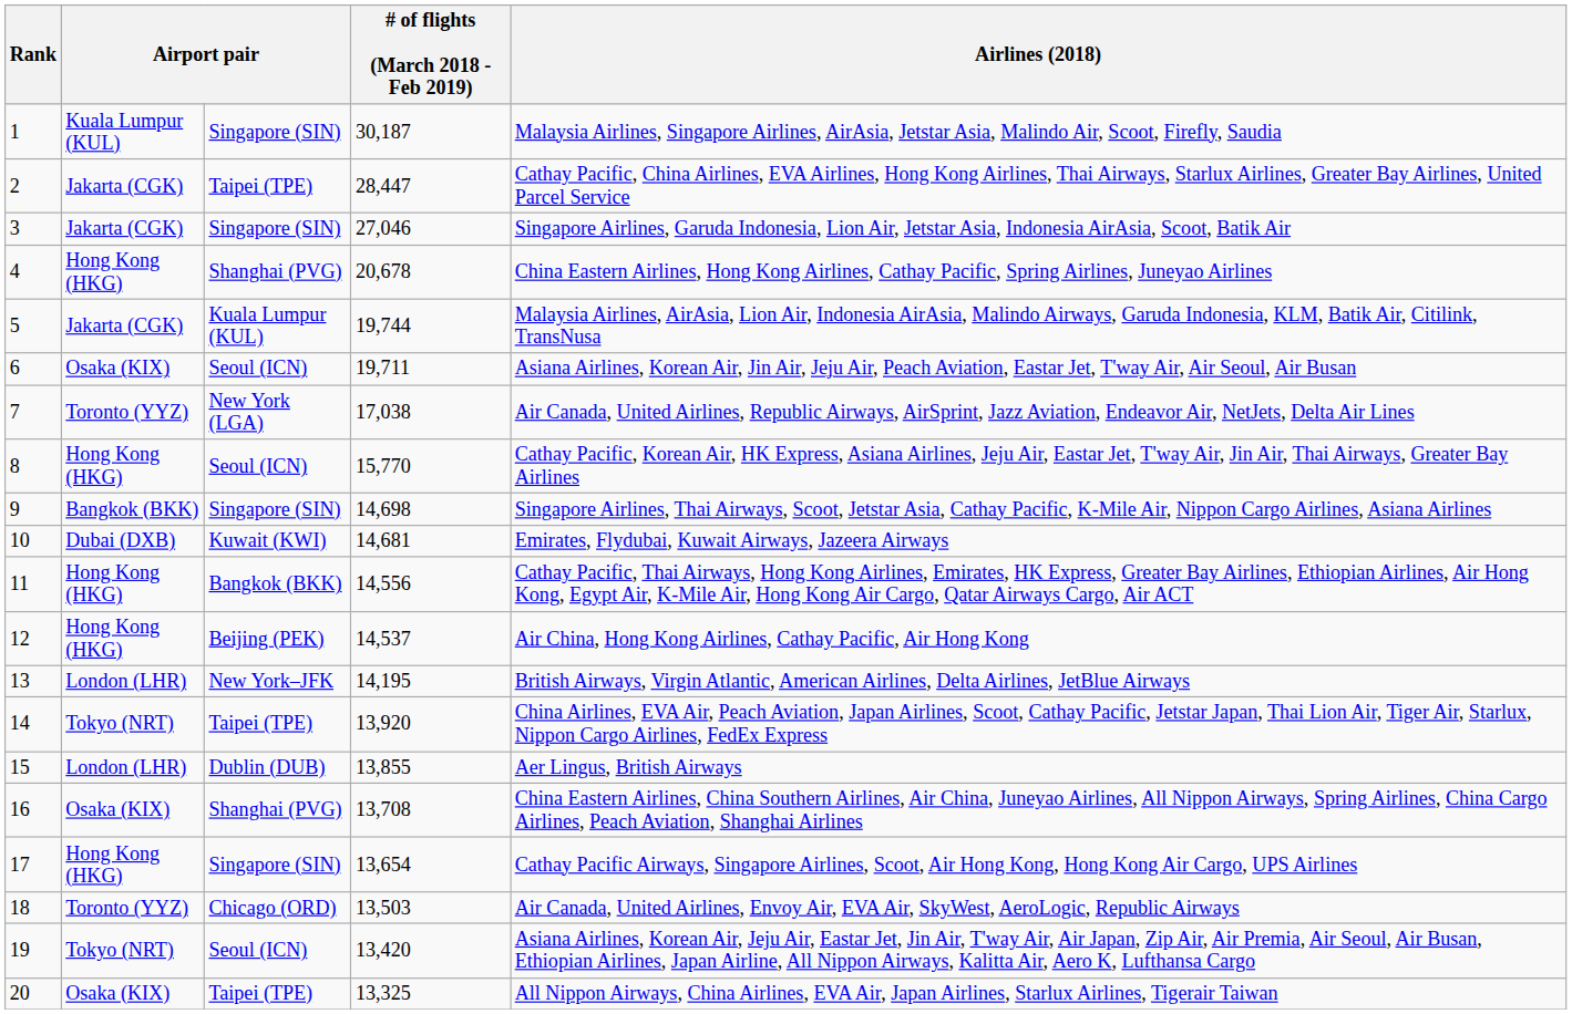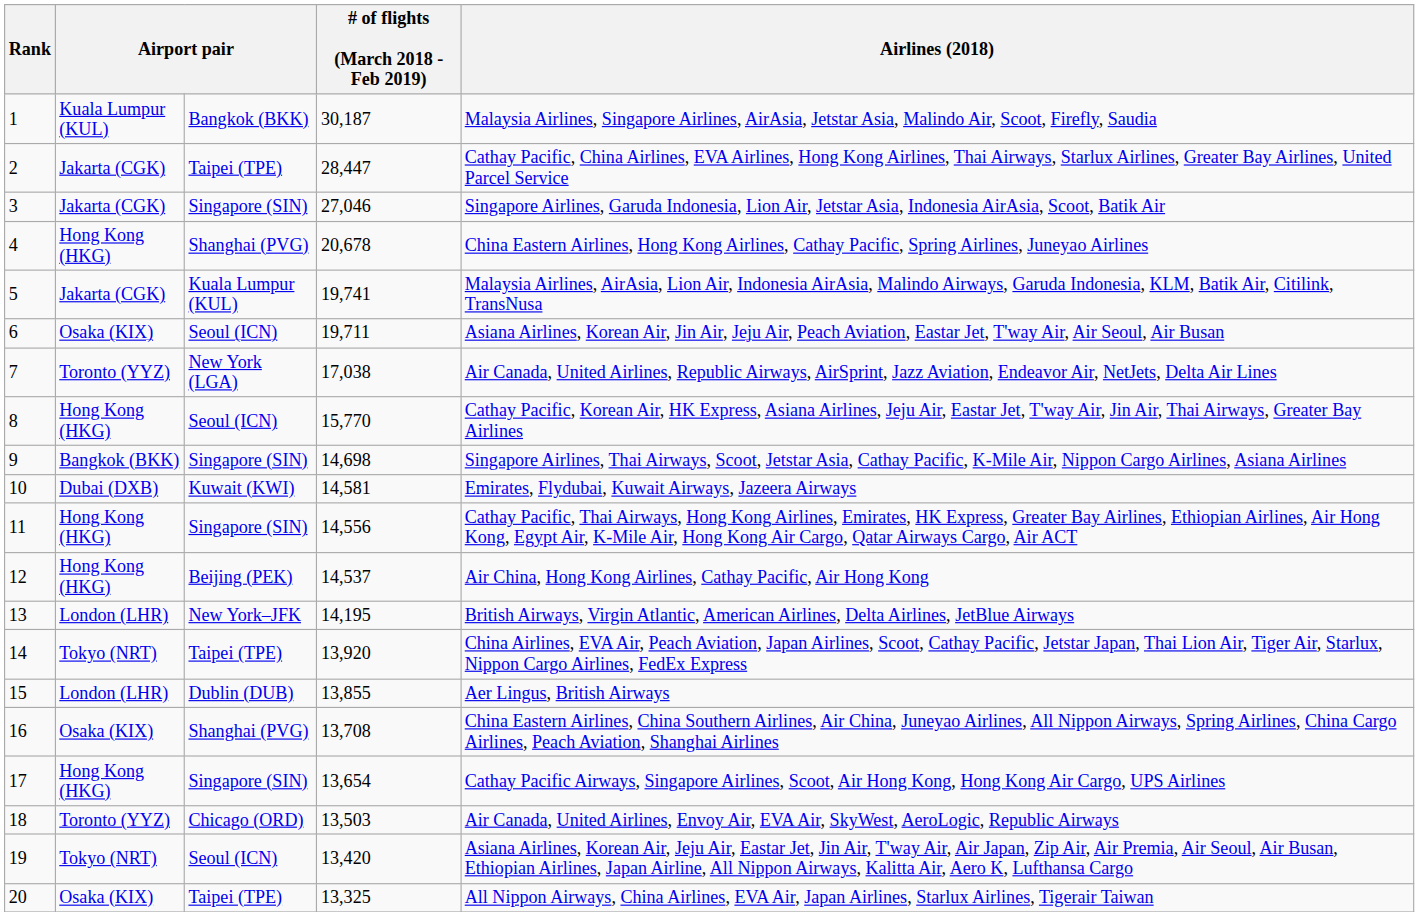 <table class="wikitable sortable">
 <tr style="background:lightgrey;">
 <th scope="col">Rank</th>
 <th colspan="2" scope="col">Airport pair</th>
 <th scope="col"># of flights<br><br>(March 2018 - Feb 2019)</th>
 <th scope="col" class="unsortable">Airlines (2018)</th>
 </tr>
 <tr>
 <td>1</td>
 <td> <a href='#'>Kuala Lumpur (KUL)</a></td>
-<td> <a href='#'>Singapore (SIN)</a></td>
+<td> <a href='#'>Bangkok (BKK)</a></td>
 <td>30,187</td>
 <td><a href='#'>Malaysia Airlines</a>, <a href='#'>Singapore Airlines</a>, <a href='#'>AirAsia</a>, <a href='#'>Jetstar Asia</a>, <a href='#'>Malindo Air</a>, <a href='#'>Scoot</a>, <a href='#'>Firefly</a>, <a href='#'>Saudia</a></td>
 </tr>
 <tr>
 <td>2</td>
 <td> <a href='#'>Jakarta (CGK)</a></td>
 <td> <a href='#'>Taipei (TPE)</a></td>
 <td>28,447</td>
 <td><a href='#'>Cathay Pacific</a>, <a href='#'>China Airlines</a>, <a href='#'>EVA Airlines</a>, <a href='#'>Hong Kong Airlines</a>, <a href='#'>Thai Airways</a>, <a href='#'>Starlux Airlines</a>, <a href='#'>Greater Bay Airlines</a>, <a href='#'>United Parcel Service</a></td>
 </tr>
 <tr>
 <td>3</td>
 <td> <a href='#'>Jakarta (CGK)</a></td>
 <td> <a href='#'>Singapore (SIN)</a></td>
 <td>27,046</td>
 <td><a href='#'>Singapore Airlines</a>, <a href='#'>Garuda Indonesia</a>, <a href='#'>Lion Air</a>, <a href='#'>Jetstar Asia</a>, <a href='#'>Indonesia AirAsia</a>, <a href='#'>Scoot</a>, <a href='#'>Batik Air</a></td>
 </tr>
 <tr>
 <td>4</td>
 <td> <a href='#'>Hong Kong (HKG)</a></td>
 <td> <a href='#'>Shanghai (PVG)</a></td>
 <td>20,678</td>
 <td><a href='#'>China Eastern Airlines</a>, <a href='#'>Hong Kong Airlines</a>, <a href='#'>Cathay Pacific</a>, <a href='#'>Spring Airlines</a>, <a href='#'>Juneyao Airlines</a></td>
 </tr>
 <tr>
 <td>5</td>
 <td> <a href='#'>Jakarta (CGK)</a></td>
 <td> <a href='#'>Kuala Lumpur (KUL)</a></td>
-<td>19,744</td>
+<td>19,741</td>
 <td><a href='#'>Malaysia Airlines</a>, <a href='#'>AirAsia</a>, <a href='#'>Lion Air</a>, <a href='#'>Indonesia AirAsia</a>, <a href='#'>Malindo Airways</a>, <a href='#'>Garuda Indonesia</a>, <a href='#'>KLM</a>, <a href='#'>Batik Air</a>, <a href='#'>Citilink</a>, <a href='#'>TransNusa</a></td>
 </tr>
 <tr>
 <td>6</td>
 <td> <a href='#'>Osaka (KIX)</a></td>
 <td> <a href='#'>Seoul (ICN)</a></td>
 <td>19,711</td>
 <td><a href='#'>Asiana Airlines</a>, <a href='#'>Korean Air</a>, <a href='#'>Jin Air</a>, <a href='#'>Jeju Air</a>, <a href='#'>Peach Aviation</a>, <a href='#'>Eastar Jet</a>, <a href='#'>T'way Air</a>, <a href='#'>Air Seoul</a>, <a href='#'>Air Busan</a></td>
 </tr>
 <tr>
 <td>7</td>
 <td> <a href='#'>Toronto (YYZ)</a></td>
 <td> <a href='#'>New York (LGA)</a></td>
 <td>17,038</td>
 <td><a href='#'>Air Canada</a>, <a href='#'>United Airlines</a>, <a href='#'>Republic Airways</a>, <a href='#'>AirSprint</a>, <a href='#'>Jazz Aviation</a>, <a href='#'>Endeavor Air</a>, <a href='#'>NetJets</a>, <a href='#'>Delta Air Lines</a></td>
 </tr>
 <tr>
 <td>8</td>
 <td> <a href='#'>Hong Kong (HKG)</a></td>
 <td> <a href='#'>Seoul (ICN)</a></td>
 <td>15,770</td>
 <td><a href='#'>Cathay Pacific</a>, <a href='#'>Korean Air</a>, <a href='#'>HK Express</a>, <a href='#'>Asiana Airlines</a>, <a href='#'>Jeju Air</a>, <a href='#'>Eastar Jet</a>, <a href='#'>T'way Air</a>, <a href='#'>Jin Air</a>, <a href='#'>Thai Airways</a>, <a href='#'>Greater Bay Airlines</a></td>
 </tr>
 <tr>
 <td>9</td>
 <td> <a href='#'>Bangkok (BKK)</a></td>
 <td> <a href='#'>Singapore (SIN)</a></td>
 <td>14,698</td>
 <td><a href='#'>Singapore Airlines</a>, <a href='#'>Thai Airways</a>, <a href='#'>Scoot</a>, <a href='#'>Jetstar Asia</a>, <a href='#'>Cathay Pacific</a>, <a href='#'>K-Mile Air</a>, <a href='#'>Nippon Cargo Airlines</a>, <a href='#'>Asiana Airlines</a></td>
 </tr>
 <tr>
 <td>10</td>
 <td> <a href='#'>Dubai (DXB)</a></td>
 <td> <a href='#'>Kuwait (KWI)</a></td>
-<td>14,681</td>
+<td>14,581</td>
 <td><a href='#'>Emirates</a>, <a href='#'>Flydubai</a>, <a href='#'>Kuwait Airways</a>, <a href='#'>Jazeera Airways</a></td>
 </tr>
 <tr>
 <td>11</td>
 <td> <a href='#'>Hong Kong (HKG)</a></td>
-<td> <a href='#'>Bangkok (BKK)</a></td>
+<td> <a href='#'>Singapore (SIN)</a></td>
 <td>14,556</td>
 <td><a href='#'>Cathay Pacific</a>, <a href='#'>Thai Airways</a>, <a href='#'>Hong Kong Airlines</a>, <a href='#'>Emirates</a>, <a href='#'>HK Express</a>, <a href='#'>Greater Bay Airlines</a>, <a href='#'>Ethiopian Airlines</a>, <a href='#'>Air Hong Kong</a>, <a href='#'>Egypt Air</a>, <a href='#'>K-Mile Air</a>, <a href='#'>Hong Kong Air Cargo</a>, <a href='#'>Qatar Airways Cargo</a>, <a href='#'>Air ACT</a></td>
 </tr>
 <tr>
 <td>12</td>
 <td> <a href='#'>Hong Kong (HKG)</a></td>
 <td> <a href='#'>Beijing (PEK)</a></td>
 <td>14,537</td>
 <td><a href='#'>Air China</a>, <a href='#'>Hong Kong Airlines</a>, <a href='#'>Cathay Pacific</a>, <a href='#'>Air Hong Kong</a></td>
 </tr>
 <tr>
 <td>13</td>
 <td> <a href='#'>London (LHR)</a></td>
 <td> <a href='#'>New York–JFK</a></td>
 <td>14,195</td>
 <td><a href='#'>British Airways</a>, <a href='#'>Virgin Atlantic</a>, <a href='#'>American Airlines</a>, <a href='#'>Delta Airlines</a>, <a href='#'>JetBlue Airways</a></td>
 </tr>
 <tr>
 <td>14</td>
 <td> <a href='#'>Tokyo (NRT)</a></td>
 <td> <a href='#'>Taipei (TPE)</a></td>
 <td>13,920</td>
 <td><a href='#'>China Airlines</a>, <a href='#'>EVA Air</a>, <a href='#'>Peach Aviation</a>, <a href='#'>Japan Airlines</a>, <a href='#'>Scoot</a>, <a href='#'>Cathay Pacific</a>, <a href='#'>Jetstar Japan</a>, <a href='#'>Thai Lion Air</a>, <a href='#'>Tiger Air</a>, <a href='#'>Starlux</a>, <a href='#'>Nippon Cargo Airlines</a>, <a href='#'>FedEx Express</a></td>
 </tr>
 <tr>
 <td>15</td>
 <td> <a href='#'>London (LHR)</a></td>
 <td> <a href='#'>Dublin (DUB)</a></td>
 <td>13,855</td>
 <td><a href='#'>Aer Lingus</a>, <a href='#'>British Airways</a></td>
 </tr>
 <tr>
 <td>16</td>
 <td> <a href='#'>Osaka (KIX)</a></td>
 <td> <a href='#'>Shanghai (PVG)</a></td>
 <td>13,708</td>
 <td><a href='#'>China Eastern Airlines</a>, <a href='#'>China Southern Airlines</a>, <a href='#'>Air China</a>, <a href='#'>Juneyao Airlines</a>, <a href='#'>All Nippon Airways</a>, <a href='#'>Spring Airlines</a>, <a href='#'>China Cargo Airlines</a>, <a href='#'>Peach Aviation</a>, <a href='#'>Shanghai Airlines</a></td>
 </tr>
 <tr>
 <td>17</td>
 <td> <a href='#'>Hong Kong (HKG)</a></td>
 <td> <a href='#'>Singapore (SIN)</a></td>
 <td>13,654</td>
 <td><a href='#'>Cathay Pacific Airways</a>, <a href='#'>Singapore Airlines</a>, <a href='#'>Scoot</a>, <a href='#'>Air Hong Kong</a>, <a href='#'>Hong Kong Air Cargo</a>, <a href='#'>UPS Airlines</a></td>
 </tr>
 <tr>
 <td>18</td>
 <td> <a href='#'>Toronto (YYZ)</a></td>
 <td> <a href='#'>Chicago (ORD)</a></td>
 <td>13,503</td>
 <td><a href='#'>Air Canada</a>, <a href='#'>United Airlines</a>, <a href='#'>Envoy Air</a>, <a href='#'>EVA Air</a>, <a href='#'>SkyWest</a>, <a href='#'>AeroLogic</a>, <a href='#'>Republic Airways</a></td>
 </tr>
 <tr>
 <td>19</td>
 <td> <a href='#'>Tokyo (NRT)</a></td>
 <td> <a href='#'>Seoul (ICN)</a></td>
 <td>13,420</td>
 <td><a href='#'>Asiana Airlines</a>, <a href='#'>Korean Air</a>, <a href='#'>Jeju Air</a>, <a href='#'>Eastar Jet</a>, <a href='#'>Jin Air</a>, <a href='#'>T'way Air</a>, <a href='#'>Air Japan</a>, <a href='#'>Zip Air</a>, <a href='#'>Air Premia</a>, <a href='#'>Air Seoul</a>, <a href='#'>Air Busan</a>, <a href='#'>Ethiopian Airlines</a>, <a href='#'>Japan Airline</a>, <a href='#'>All Nippon Airways</a>, <a href='#'>Kalitta Air</a>, <a href='#'>Aero K</a>, <a href='#'>Lufthansa Cargo</a></td>
 </tr>
 <tr>
 <td>20</td>
 <td> <a href='#'>Osaka (KIX)</a></td>
 <td> <a href='#'>Taipei (TPE)</a></td>
 <td>13,325</td>
 <td><a href='#'>All Nippon Airways</a>, <a href='#'>China Airlines</a>,  <a href='#'>EVA Air</a>, <a href='#'>Japan Airlines</a>, <a href='#'>Starlux Airlines</a>, <a href='#'>Tigerair Taiwan</a></td>
 </tr>
 </table>
